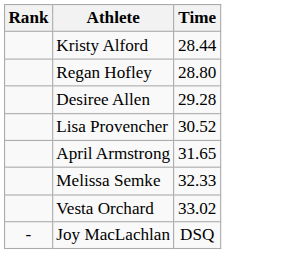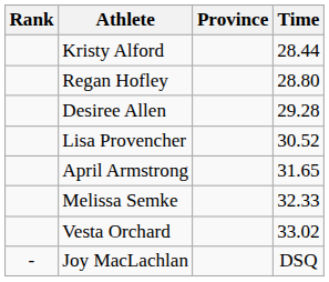 <table class="wikitable sortable" style="text-align:center">
 <tr>
 <th>Rank</th>
 <th>Athlete</th>
+<th>Province</th>
 <th>Time</th>
 </tr>
 <tr>
 <td></td>
 <td align=left>Kristy Alford</td>
+<td align="left"></td>
 <td>28.44</td>
 </tr>
 <tr>
 <td></td>
 <td align=left>Regan Hofley</td>
+<td align="left"></td>
 <td>28.80</td>
 </tr>
 <tr>
 <td></td>
 <td align=left>Desiree Allen</td>
+<td align="left"></td>
 <td>29.28</td>
 </tr>
 <tr>
 <td></td>
 <td align=left>Lisa Provencher</td>
+<td align="left"></td>
 <td>30.52</td>
 </tr>
 <tr>
 <td></td>
 <td align=left>April Armstrong</td>
+<td align="left"></td>
 <td>31.65</td>
 </tr>
 <tr>
 <td></td>
 <td align=left>Melissa Semke</td>
+<td align="left"></td>
 <td>32.33</td>
 </tr>
 <tr>
 <td></td>
 <td align=left>Vesta Orchard</td>
+<td align="left"></td>
 <td>33.02</td>
 </tr>
 <tr>
 <td>-</td>
 <td align=left>Joy MacLachlan</td>
+<td align="left"></td>
 <td>DSQ</td>
 </tr>
 </table>
